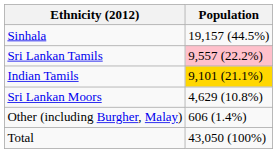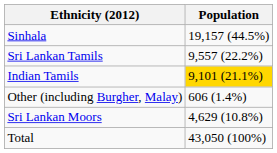 <table class="wikitable">
 <tr>
 <th>Ethnicity (2012)</th>
 <th>Population</th>
 </tr>
 <tr>
 <td><a href='#'>Sinhala</a></td>
 <td>19,157 (44.5%)</td>
 </tr>
 <tr>
 <td><a href='#'>Sri Lankan Tamils</a></td>
-<td style="background: pink;">9,557 (22.2%)</td>
+<td>9,557 (22.2%)</td>
 </tr>
 <tr>
 <td><a href='#'>Indian Tamils</a></td>
 <td style="background: gold;">9,101 (21.1%)</td>
 </tr>
 <tr>
+<td>Other (including <a href='#'>Burgher</a>, <a href='#'>Malay</a>)</td>
+<td>606 (1.4%)</td>
+</tr>
+<tr>
 <td><a href='#'>Sri Lankan Moors</a></td>
 <td>4,629 (10.8%)</td>
-</tr>
-<tr>
-<td>Other (including <a href='#'>Burgher</a>, <a href='#'>Malay</a>)</td>
-<td>606 (1.4%)</td>
 </tr>
 <tr>
 <td>Total</td>
 <td>43,050 (100%)</td>
 </tr>
 </table>
